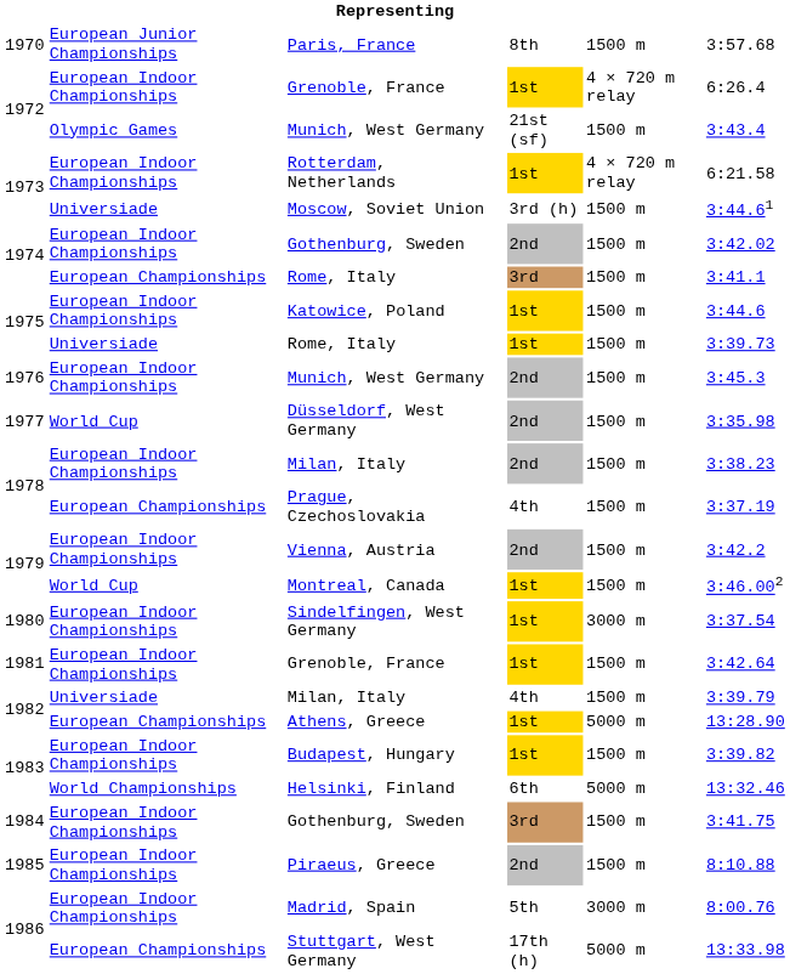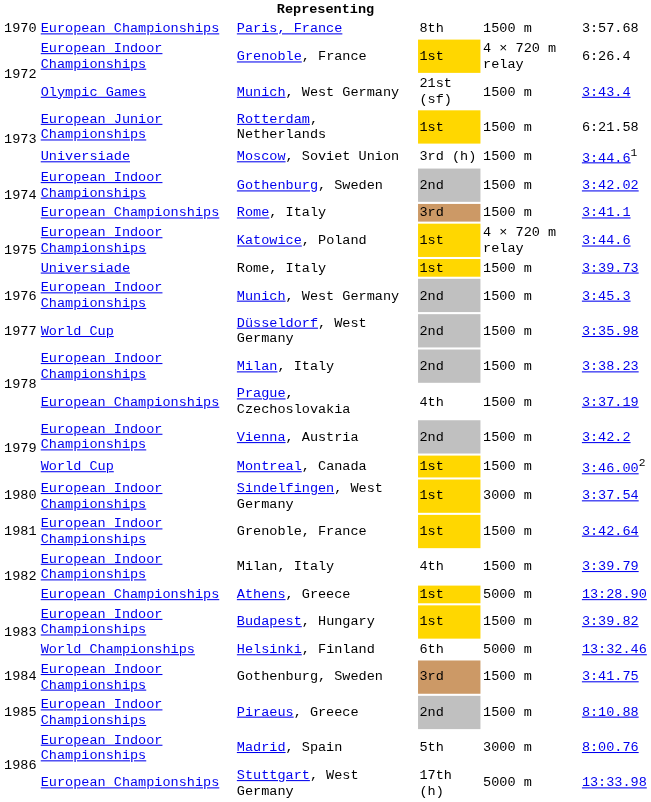 <table>
 <tr>
 <th colspan="6">Representing </th>
 </tr>
 <tr>
 <td>1970</td>
-<td><a href='#'>European Junior Championships</a></td>
+<td><a href='#'>European Championships</a></td>
 <td><a href='#'>Paris, France</a></td>
 <td>8th</td>
 <td>1500 m</td>
 <td>3:57.68</td>
 </tr>
 <tr>
 <td rowspan=2>1972</td>
 <td><a href='#'>European Indoor Championships</a></td>
 <td><a href='#'>Grenoble</a>, France</td>
 <td bgcolor=gold>1st</td>
 <td>4 × 720 m relay</td>
 <td>6:26.4</td>
 </tr>
 <tr>
 <td><a href='#'>Olympic Games</a></td>
 <td><a href='#'>Munich</a>, West Germany</td>
 <td>21st (sf)</td>
 <td>1500 m</td>
 <td><a href='#'>3:43.4</a></td>
 </tr>
 <tr>
 <td rowspan=2>1973</td>
-<td><a href='#'>European Indoor Championships</a></td>
+<td><a href='#'>European Junior Championships</a></td>
 <td><a href='#'>Rotterdam</a>, Netherlands</td>
 <td bgcolor=gold>1st</td>
-<td>4 × 720 m relay</td>
+<td>1500 m</td>
 <td>6:21.58</td>
 </tr>
 <tr>
 <td><a href='#'>Universiade</a></td>
 <td><a href='#'>Moscow</a>, Soviet Union</td>
 <td>3rd (h)</td>
 <td>1500 m</td>
 <td><a href='#'>3:44.6</a><sup>1</sup></td>
 </tr>
 <tr>
 <td rowspan=2>1974</td>
 <td><a href='#'>European Indoor Championships</a></td>
 <td><a href='#'>Gothenburg</a>, Sweden</td>
 <td bgcolor="silver">2nd</td>
 <td>1500 m</td>
 <td><a href='#'>3:42.02</a></td>
 </tr>
 <tr>
 <td><a href='#'>European Championships</a></td>
 <td><a href='#'>Rome</a>, Italy</td>
 <td bgcolor="cc9966">3rd</td>
 <td>1500 m</td>
 <td><a href='#'>3:41.1</a></td>
 </tr>
 <tr>
 <td rowspan=2>1975</td>
 <td><a href='#'>European Indoor Championships</a></td>
 <td><a href='#'>Katowice</a>, Poland</td>
 <td bgcolor="gold">1st</td>
-<td>1500 m</td>
+<td>4 × 720 m relay</td>
 <td><a href='#'>3:44.6</a></td>
 </tr>
 <tr>
 <td><a href='#'>Universiade</a></td>
 <td>Rome, Italy</td>
 <td bgcolor="gold">1st</td>
 <td>1500 m</td>
 <td><a href='#'>3:39.73</a></td>
 </tr>
 <tr>
 <td>1976</td>
 <td><a href='#'>European Indoor Championships</a></td>
 <td><a href='#'>Munich</a>, West Germany</td>
 <td bgcolor="silver">2nd</td>
 <td>1500 m</td>
 <td><a href='#'>3:45.3</a></td>
 </tr>
 <tr>
 <td>1977</td>
 <td><a href='#'>World Cup</a></td>
 <td><a href='#'>Düsseldorf</a>, West Germany</td>
 <td bgcolor="silver">2nd</td>
 <td>1500 m</td>
 <td><a href='#'>3:35.98</a></td>
 </tr>
 <tr>
 <td rowspan=2>1978</td>
 <td><a href='#'>European Indoor Championships</a></td>
 <td><a href='#'>Milan</a>, Italy</td>
 <td bgcolor="silver">2nd</td>
 <td>1500 m</td>
 <td><a href='#'>3:38.23</a></td>
 </tr>
 <tr>
 <td><a href='#'>European Championships</a></td>
 <td><a href='#'>Prague</a>, Czechoslovakia</td>
 <td>4th</td>
 <td>1500 m</td>
 <td><a href='#'>3:37.19</a></td>
 </tr>
 <tr>
 <td rowspan=2>1979</td>
 <td><a href='#'>European Indoor Championships</a></td>
 <td><a href='#'>Vienna</a>, Austria</td>
 <td bgcolor="silver">2nd</td>
 <td>1500 m</td>
 <td><a href='#'>3:42.2</a></td>
 </tr>
 <tr>
 <td><a href='#'>World Cup</a></td>
 <td><a href='#'>Montreal</a>, Canada</td>
 <td bgcolor="gold">1st</td>
 <td>1500 m</td>
 <td><a href='#'>3:46.00</a><sup>2</sup></td>
 </tr>
 <tr>
 <td>1980</td>
 <td><a href='#'>European Indoor Championships</a></td>
 <td><a href='#'>Sindelfingen</a>, West Germany</td>
 <td bgcolor="gold">1st</td>
 <td>3000 m</td>
 <td><a href='#'>3:37.54</a></td>
 </tr>
 <tr>
 <td>1981</td>
 <td><a href='#'>European Indoor Championships</a></td>
 <td>Grenoble, France</td>
 <td bgcolor="gold">1st</td>
 <td>1500 m</td>
 <td><a href='#'>3:42.64</a></td>
 </tr>
 <tr>
 <td rowspan=2>1982</td>
-<td><a href='#'>Universiade</a></td>
+<td><a href='#'>European Indoor Championships</a></td>
 <td>Milan, Italy</td>
 <td>4th</td>
 <td>1500 m</td>
 <td><a href='#'>3:39.79</a></td>
 </tr>
 <tr>
 <td><a href='#'>European Championships</a></td>
 <td><a href='#'>Athens</a>, Greece</td>
 <td bgcolor="gold">1st</td>
 <td>5000 m</td>
 <td><a href='#'>13:28.90</a></td>
 </tr>
 <tr>
 <td rowspan=2>1983</td>
 <td><a href='#'>European Indoor Championships</a></td>
 <td><a href='#'>Budapest</a>, Hungary</td>
 <td bgcolor="gold">1st</td>
 <td>1500 m</td>
 <td><a href='#'>3:39.82</a></td>
 </tr>
 <tr>
 <td><a href='#'>World Championships</a></td>
 <td><a href='#'>Helsinki</a>, Finland</td>
 <td>6th</td>
 <td>5000 m</td>
 <td><a href='#'>13:32.46</a></td>
 </tr>
 <tr>
 <td>1984</td>
 <td><a href='#'>European Indoor Championships</a></td>
 <td>Gothenburg, Sweden</td>
 <td bgcolor="cc9966">3rd</td>
 <td>1500 m</td>
 <td><a href='#'>3:41.75</a></td>
 </tr>
 <tr>
 <td>1985</td>
 <td><a href='#'>European Indoor Championships</a></td>
 <td><a href='#'>Piraeus</a>, Greece</td>
 <td bgcolor="silver">2nd</td>
 <td>1500 m</td>
 <td><a href='#'>8:10.88</a></td>
 </tr>
 <tr>
 <td rowspan=2>1986</td>
 <td><a href='#'>European Indoor Championships</a></td>
 <td><a href='#'>Madrid</a>, Spain</td>
 <td>5th</td>
 <td>3000 m</td>
 <td><a href='#'>8:00.76</a></td>
 </tr>
 <tr>
 <td><a href='#'>European Championships</a></td>
 <td><a href='#'>Stuttgart</a>, West Germany</td>
 <td>17th (h)</td>
 <td>5000 m</td>
 <td><a href='#'>13:33.98</a></td>
 </tr>
 </table>
